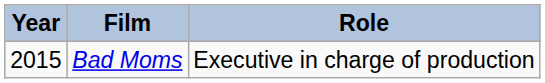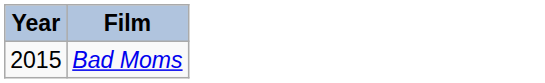 <table class="wikitable" style="font-size:95%;">
 <tr>
 <th style="background:#B0C4DE;">Year</th>
 <th style="background:#B0C4DE;">Film</th>
-<th style="background:#B0C4DE;">Role</th>
 </tr>
 <tr>
 <td>2015</td>
 <td><em><a href='#'>Bad Moms</a></em></td>
-<td>Executive in charge of production</td>
 </tr>
 </table>
